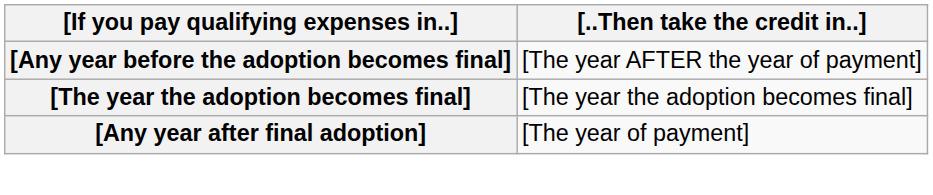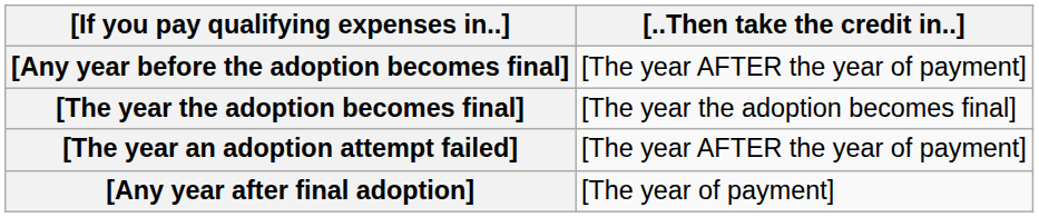 <table class="wikitable">
 <tr>
 <th scope="col">[If you pay qualifying expenses in..]</th>
 <th scope="col">[..Then take the credit in..]</th>
 </tr>
 <tr>
 <th scope="row">[Any year before the adoption becomes final]</th>
 <td>[The year AFTER the year of payment]</td>
 </tr>
 <tr>
 <th scope="row">[The year the adoption becomes final]</th>
 <td>[The year the adoption becomes final]</td>
 </tr>
 <tr>
+<th scope="row">[The year an adoption attempt failed]</th>
+<td>[The year AFTER the year of payment]</td>
+</tr>
+<tr>
 <th scope="row">[Any year after final adoption]</th>
 <td>[The year of payment]</td>
 </tr>
 </table>
